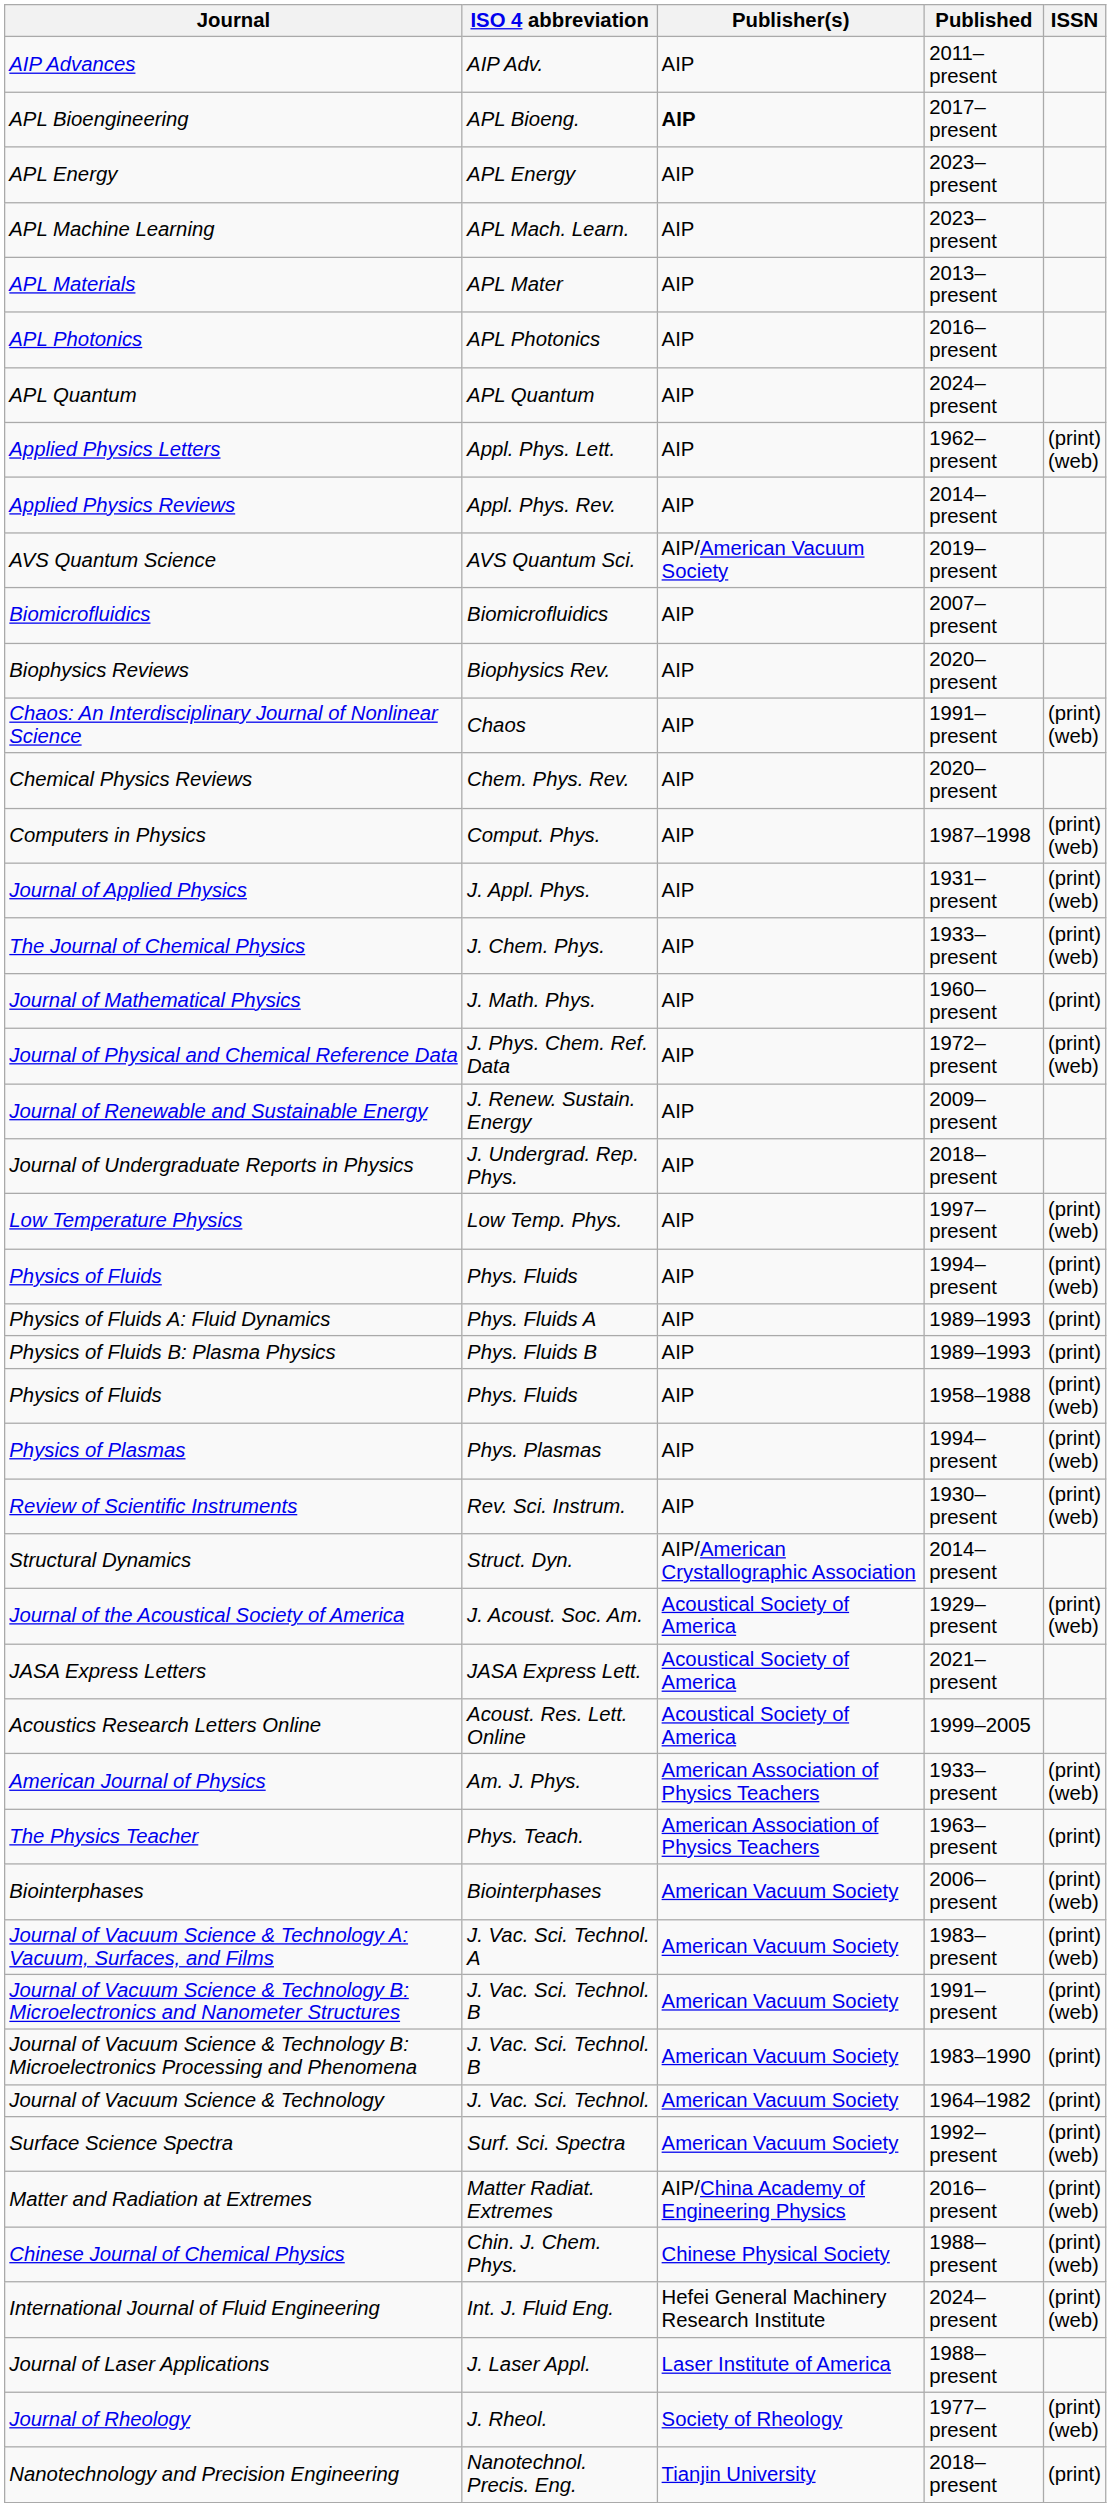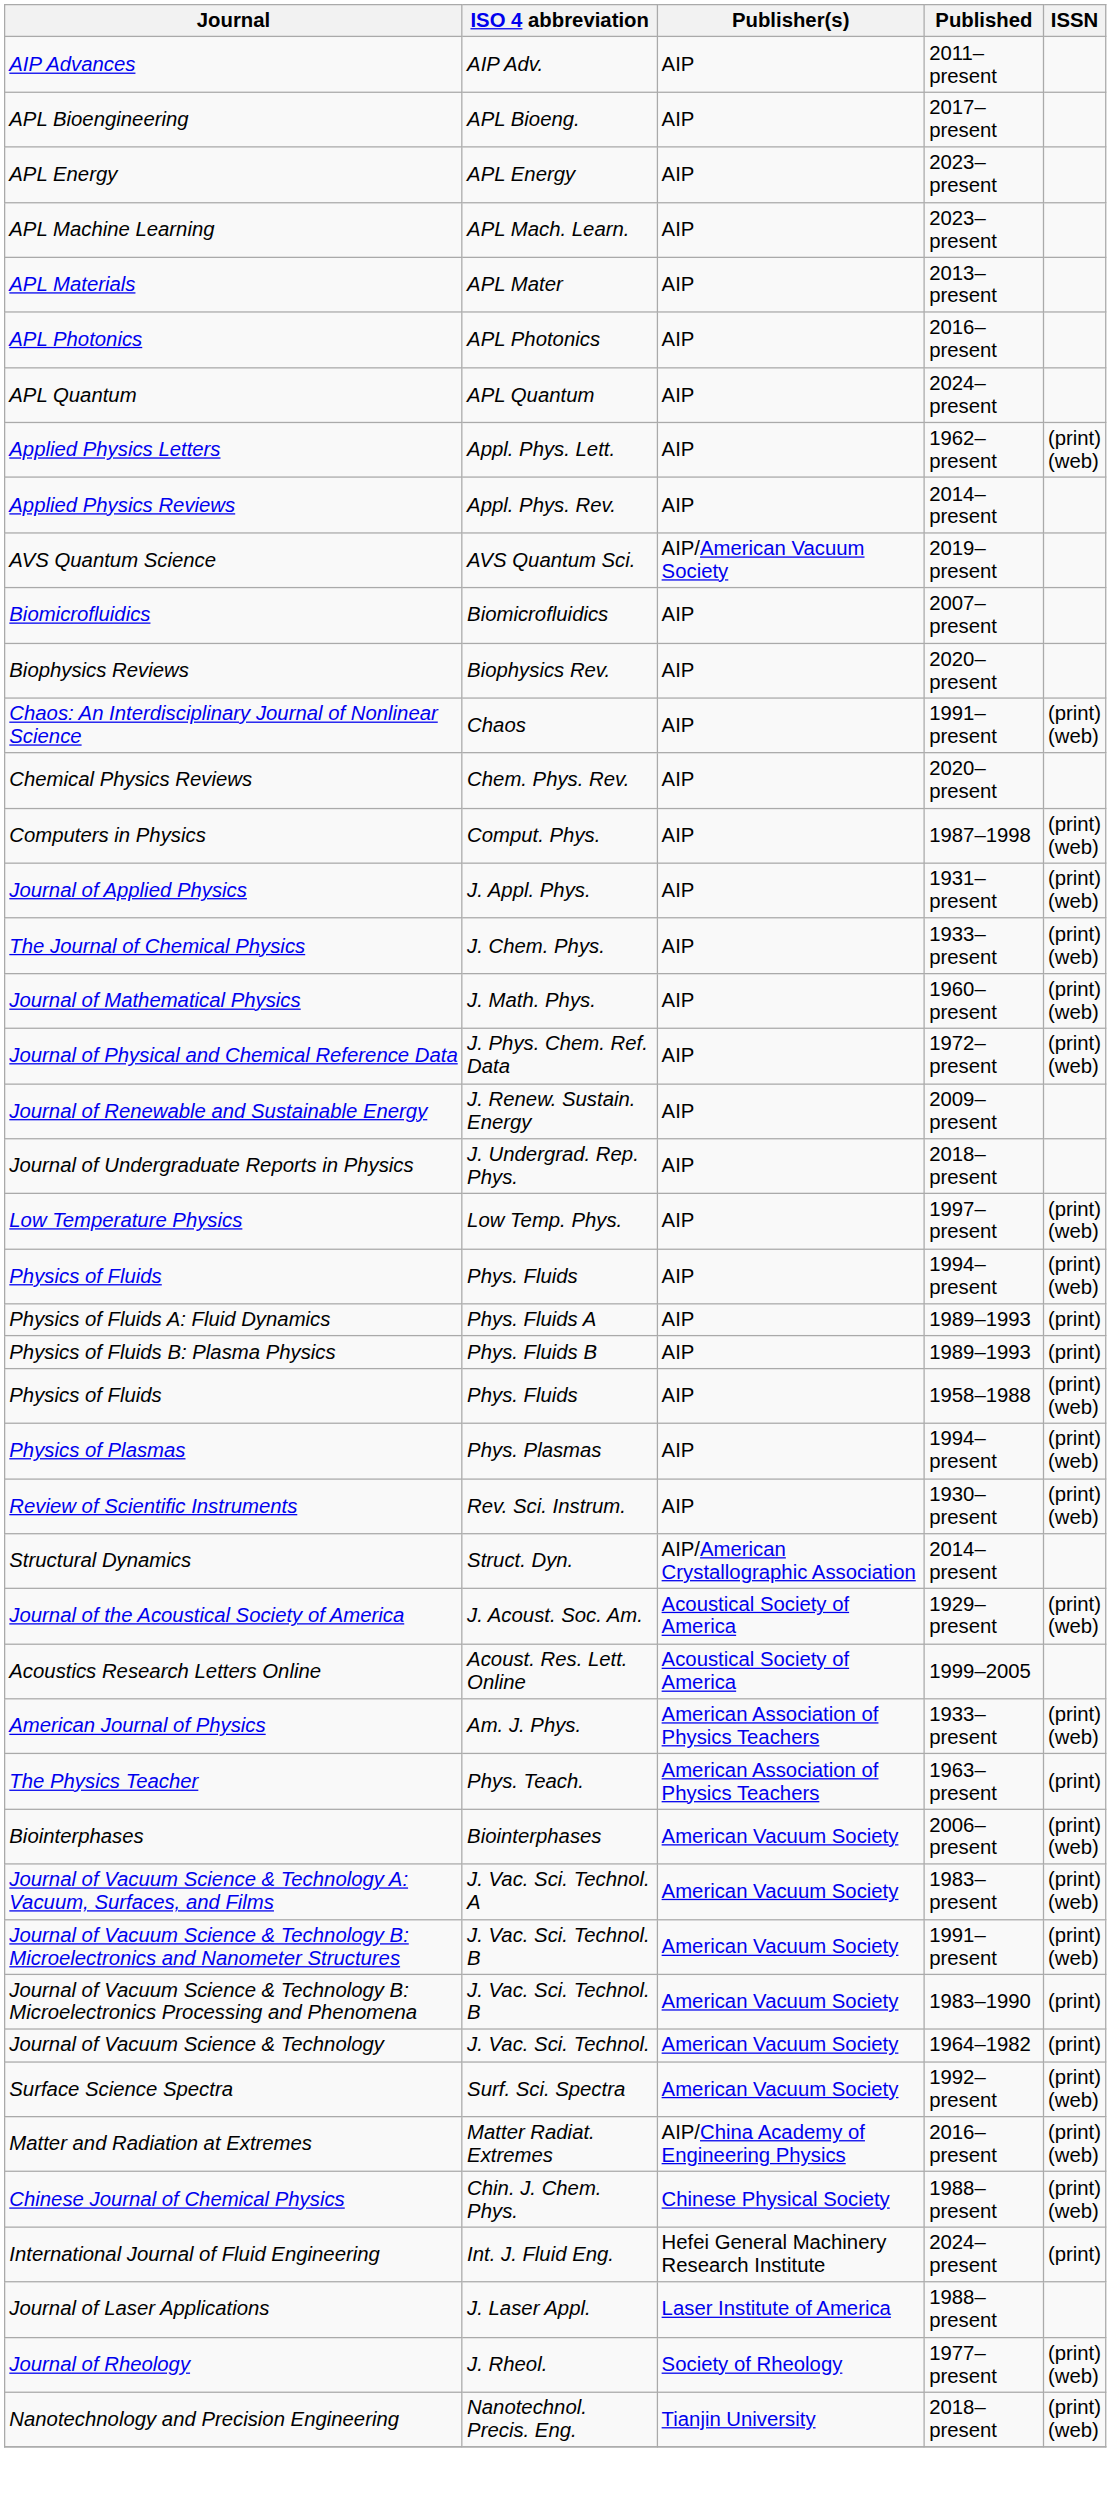 <table class="wikitable sortable">
 <tr>
 <th>Journal</th>
 <th><a href='#'>ISO 4</a> abbreviation</th>
 <th>Publisher(s)</th>
 <th>Published</th>
 <th>ISSN</th>
 </tr>
 <tr>
 <td><em><a href='#'>AIP Advances</a></em></td>
 <td><em>AIP Adv.</em></td>
 <td>AIP</td>
 <td>2011–present</td>
 <td></td>
 </tr>
 <tr>
 <td><em>APL Bioengineering</em></td>
 <td><em>APL Bioeng.</em></td>
-<td><strong>AIP</strong></td>
+<td>AIP</td>
 <td>2017–present</td>
 <td></td>
 </tr>
 <tr>
 <td><em>APL Energy</em></td>
 <td><em>APL Energy</em></td>
 <td>AIP</td>
 <td>2023–present</td>
 <td></td>
 </tr>
 <tr>
 <td><em>APL Machine Learning</em></td>
 <td><em>APL Mach. Learn.</em></td>
 <td>AIP</td>
 <td>2023–present</td>
 <td></td>
 </tr>
 <tr>
 <td><em><a href='#'>APL Materials</a></em></td>
 <td><em>APL Mater</em></td>
 <td>AIP</td>
 <td>2013–present</td>
 <td></td>
 </tr>
 <tr>
 <td><em><a href='#'>APL Photonics</a></em></td>
 <td><em>APL Photonics</em></td>
 <td>AIP</td>
 <td>2016–present</td>
 <td></td>
 </tr>
 <tr>
 <td><em>APL Quantum</em></td>
 <td><em>APL Quantum</em></td>
 <td>AIP</td>
 <td>2024–present</td>
 <td></td>
 </tr>
 <tr>
 <td><em><a href='#'>Applied Physics Letters</a></em></td>
 <td><em>Appl. Phys. Lett.</em></td>
 <td>AIP</td>
 <td>1962–present</td>
 <td> (print)<br> (web)</td>
 </tr>
 <tr>
 <td><em><a href='#'>Applied Physics Reviews</a></em></td>
 <td><em>Appl. Phys. Rev.</em></td>
 <td>AIP</td>
 <td>2014–present</td>
 <td></td>
 </tr>
 <tr>
 <td><em>AVS Quantum Science</em></td>
 <td><em>AVS Quantum Sci.</em></td>
 <td>AIP/<a href='#'>American Vacuum Society</a></td>
 <td>2019–present</td>
 <td></td>
 </tr>
 <tr>
 <td><em><a href='#'>Biomicrofluidics</a></em></td>
 <td><em>Biomicrofluidics</em></td>
 <td>AIP</td>
 <td>2007–present</td>
 <td></td>
 </tr>
 <tr>
 <td><em>Biophysics Reviews</em></td>
 <td><em>Biophysics Rev.</em></td>
 <td>AIP</td>
 <td>2020–present</td>
 <td></td>
 </tr>
 <tr>
 <td><em><a href='#'>Chaos: An Interdisciplinary Journal of Nonlinear Science</a></em></td>
 <td><em>Chaos</em></td>
 <td>AIP</td>
 <td>1991–present</td>
 <td> (print)<br> (web)</td>
 </tr>
 <tr>
 <td><em>Chemical Physics Reviews</em></td>
 <td><em>Chem. Phys. Rev.</em></td>
 <td>AIP</td>
 <td>2020–present</td>
 <td></td>
 </tr>
 <tr>
 <td><em>Computers in Physics</em></td>
 <td><em>Comput. Phys.</em></td>
 <td>AIP</td>
 <td>1987–1998</td>
 <td> (print)<br> (web)</td>
 </tr>
 <tr>
 <td><em><a href='#'>Journal of Applied Physics</a></em></td>
 <td><em>J. Appl. Phys.</em></td>
 <td>AIP</td>
 <td>1931–present</td>
 <td> (print)<br> (web)</td>
 </tr>
 <tr>
 <td><em><a href='#'>The Journal of Chemical Physics</a></em></td>
 <td><em>J. Chem. Phys.</em></td>
 <td>AIP</td>
 <td>1933–present</td>
 <td> (print)<br> (web)</td>
 </tr>
 <tr>
 <td><em><a href='#'>Journal of Mathematical Physics</a></em></td>
 <td><em>J. Math. Phys.</em></td>
 <td>AIP</td>
 <td>1960–present</td>
-<td> (print)</td>
+<td> (print)<br> (web)</td>
 </tr>
 <tr>
 <td><em><a href='#'>Journal of Physical and Chemical Reference Data</a></em></td>
 <td><em>J. Phys. Chem. Ref. Data</em></td>
 <td>AIP</td>
 <td>1972–present</td>
 <td> (print)<br> (web)</td>
 </tr>
 <tr>
 <td><em><a href='#'>Journal of Renewable and Sustainable Energy</a></em></td>
 <td><em>J. Renew. Sustain. Energy</em></td>
 <td>AIP</td>
 <td>2009–present</td>
 <td></td>
 </tr>
 <tr>
 <td><em>Journal of Undergraduate Reports in Physics</em></td>
 <td><em>J. Undergrad. Rep. Phys.</em></td>
 <td>AIP</td>
 <td>2018–present</td>
 <td></td>
 </tr>
 <tr>
 <td><em><a href='#'>Low Temperature Physics</a></em></td>
 <td><em>Low Temp. Phys.</em></td>
 <td>AIP</td>
 <td>1997–present</td>
 <td> (print)<br> (web)</td>
 </tr>
 <tr>
 <td><em><a href='#'>Physics of Fluids</a></em></td>
 <td><em>Phys. Fluids</em></td>
 <td>AIP</td>
 <td>1994–present</td>
 <td> (print)<br> (web)</td>
 </tr>
 <tr>
 <td><em>Physics of Fluids A: Fluid Dynamics</em></td>
 <td><em>Phys. Fluids A</em></td>
 <td>AIP</td>
 <td>1989–1993</td>
 <td> (print)</td>
 </tr>
 <tr>
 <td><em>Physics of Fluids B: Plasma Physics</em></td>
 <td><em>Phys. Fluids B</em></td>
 <td>AIP</td>
 <td>1989–1993</td>
 <td> (print)</td>
 </tr>
 <tr>
 <td><em>Physics of Fluids</em></td>
 <td><em>Phys. Fluids</em></td>
 <td>AIP</td>
 <td>1958–1988</td>
 <td> (print)<br> (web)</td>
 </tr>
 <tr>
 <td><em><a href='#'>Physics of Plasmas</a></em></td>
 <td><em>Phys. Plasmas</em></td>
 <td>AIP</td>
 <td>1994–present</td>
 <td> (print)<br> (web)</td>
 </tr>
 <tr>
 <td><em><a href='#'>Review of Scientific Instruments</a></em></td>
 <td><em>Rev. Sci. Instrum.</em></td>
 <td>AIP</td>
 <td>1930–present</td>
 <td> (print)<br> (web)</td>
 </tr>
 <tr>
 <td><em>Structural Dynamics</em></td>
 <td><em>Struct. Dyn.</em></td>
 <td>AIP/<a href='#'>American Crystallographic Association</a></td>
 <td>2014–present</td>
 <td></td>
 </tr>
 <tr>
 <td><em><a href='#'>Journal of the Acoustical Society of America</a></em></td>
 <td><em>J. Acoust. Soc. Am.</em></td>
 <td><a href='#'>Acoustical Society of America</a></td>
 <td>1929–present</td>
 <td> (print)<br> (web)</td>
 </tr>
 <tr>
-<td><em>JASA Express Letters</em></td>
-<td><em>JASA Express Lett.</em></td>
-<td><a href='#'>Acoustical Society of America</a></td>
-<td>2021–present</td>
-<td></td>
-</tr>
-<tr>
 <td><em>Acoustics Research Letters Online</em></td>
 <td><em>Acoust. Res. Lett. Online</em></td>
 <td><a href='#'>Acoustical Society of America</a></td>
 <td>1999–2005</td>
 <td></td>
 </tr>
 <tr>
 <td><em><a href='#'>American Journal of Physics</a></em></td>
 <td><em>Am. J. Phys.</em></td>
 <td><a href='#'>American Association of Physics Teachers</a></td>
 <td>1933–present</td>
 <td> (print)<br> (web)</td>
 </tr>
 <tr>
 <td><em><a href='#'>The Physics Teacher</a></em></td>
 <td><em>Phys. Teach.</em></td>
 <td><a href='#'>American Association of Physics Teachers</a></td>
 <td>1963–present</td>
 <td> (print)</td>
 </tr>
 <tr>
 <td><em>Biointerphases</em></td>
 <td><em>Biointerphases</em></td>
 <td><a href='#'>American Vacuum Society</a></td>
 <td>2006–present</td>
 <td> (print)<br> (web)</td>
 </tr>
 <tr>
 <td><em><a href='#'>Journal of Vacuum Science & Technology A: Vacuum, Surfaces, and Films</a></em></td>
 <td><em>J. Vac. Sci. Technol. A</em></td>
 <td><a href='#'>American Vacuum Society</a></td>
 <td>1983–present</td>
 <td> (print)<br> (web)</td>
 </tr>
 <tr>
 <td><em><a href='#'>Journal of Vacuum Science & Technology B: Microelectronics and Nanometer Structures</a></em></td>
 <td><em>J. Vac. Sci. Technol. B</em></td>
 <td><a href='#'>American Vacuum Society</a></td>
 <td>1991–present</td>
 <td> (print)<br> (web)</td>
 </tr>
 <tr>
 <td><em>Journal of Vacuum Science & Technology B: Microelectronics Processing and Phenomena</em></td>
 <td><em>J. Vac. Sci. Technol. B</em></td>
 <td><a href='#'>American Vacuum Society</a></td>
 <td>1983–1990</td>
 <td> (print)</td>
 </tr>
 <tr>
 <td><em>Journal of Vacuum Science & Technology</em></td>
 <td><em>J. Vac. Sci. Technol.</em></td>
 <td><a href='#'>American Vacuum Society</a></td>
 <td>1964–1982</td>
 <td> (print)</td>
 </tr>
 <tr>
 <td><em>Surface Science Spectra</em></td>
 <td><em>Surf. Sci. Spectra</em></td>
 <td><a href='#'>American Vacuum Society</a></td>
 <td>1992–present</td>
 <td> (print)<br> (web)</td>
 </tr>
 <tr>
 <td><em>Matter and Radiation at Extremes</em></td>
 <td><em>Matter Radiat. Extremes</em></td>
 <td>AIP/<a href='#'>China Academy of Engineering Physics</a></td>
 <td>2016–present</td>
 <td> (print)<br> (web)</td>
 </tr>
 <tr>
 <td><em><a href='#'>Chinese Journal of Chemical Physics</a></em></td>
 <td><em>Chin. J. Chem. Phys.</em></td>
 <td><a href='#'>Chinese Physical Society</a></td>
 <td>1988–present</td>
 <td> (print)<br> (web)</td>
 </tr>
 <tr>
 <td><em>International Journal of Fluid Engineering</em></td>
 <td><em>Int. J. Fluid Eng.</em></td>
 <td>Hefei General Machinery Research Institute</td>
 <td>2024–present</td>
-<td> (print)<br> (web)</td>
+<td> (print)</td>
 </tr>
 <tr>
 <td><em>Journal of Laser Applications</em></td>
 <td><em>J. Laser Appl.</em></td>
 <td><a href='#'>Laser Institute of America</a></td>
 <td>1988–present</td>
 <td></td>
 </tr>
 <tr>
 <td><em><a href='#'>Journal of Rheology</a></em></td>
 <td><em>J. Rheol.</em></td>
 <td><a href='#'>Society of Rheology</a></td>
 <td>1977–present</td>
 <td> (print)<br> (web)</td>
 </tr>
 <tr>
 <td><em>Nanotechnology and Precision Engineering</em></td>
 <td><em>Nanotechnol. Precis. Eng.</em></td>
 <td><a href='#'>Tianjin University</a></td>
 <td>2018–present</td>
-<td> (print)</td>
+<td> (print)<br> (web)</td>
 </tr>
 <tr>
 </tr>
 </table>
